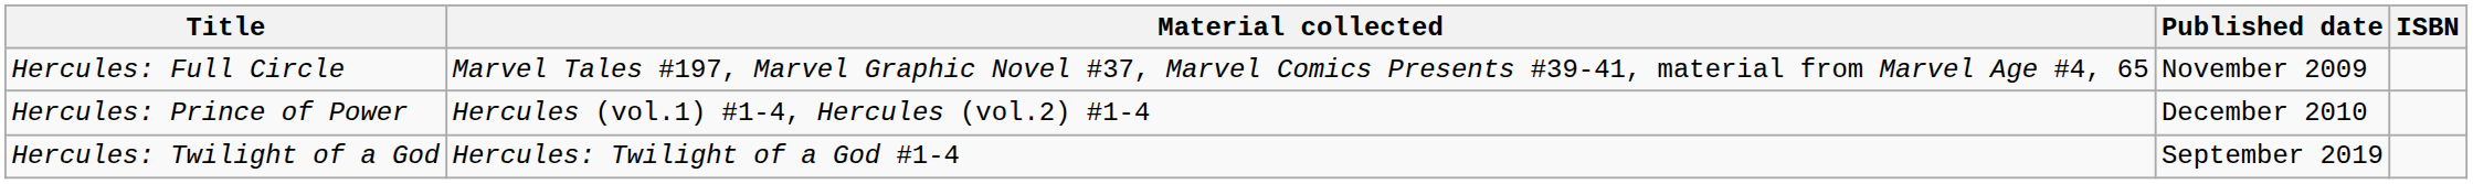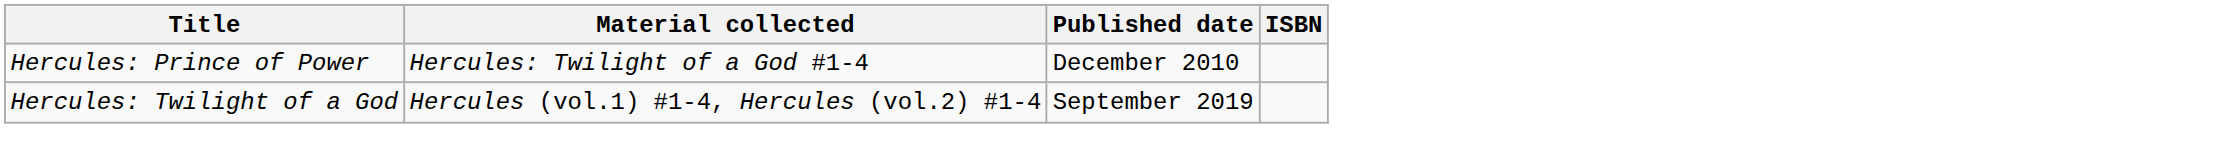 <table class="wikitable">
 <tr>
 <th>Title</th>
 <th>Material collected</th>
 <th>Published date</th>
 <th>ISBN</th>
 </tr>
 <tr>
-<td><em>Hercules: Full Circle</em></td>
-<td><em>Marvel Tales</em> #197, <em>Marvel Graphic Novel</em> #37, <em>Marvel Comics Presents</em> #39-41, material from <em>Marvel Age</em> #4, 65</td>
-<td>November 2009</td>
-<td></td>
-</tr>
-<tr>
 <td><em>Hercules: Prince of Power</em></td>
-<td><em>Hercules</em> (vol.1) #1-4, <em>Hercules</em> (vol.2) #1-4</td>
+<td><em>Hercules: Twilight of a God</em> #1-4</td>
 <td>December 2010</td>
 <td></td>
 </tr>
 <tr>
 <td><em>Hercules: Twilight of a God</em></td>
-<td><em>Hercules: Twilight of a God</em> #1-4</td>
+<td><em>Hercules</em> (vol.1) #1-4, <em>Hercules</em> (vol.2) #1-4</td>
 <td>September 2019</td>
 <td></td>
 </tr>
 </table>
